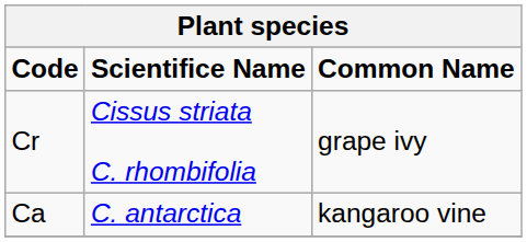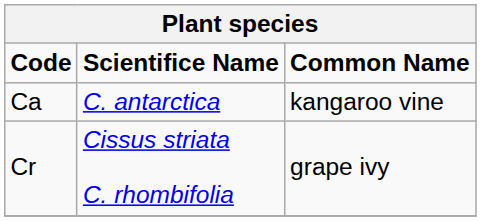 <table class="wikitable" style="clear">
 <tr>
 <th colspan=3><strong>Plant species</strong><br></th>
 </tr>
 <tr>
 <td><strong>Code</strong></td>
 <td><strong>Scientifice Name</strong></td>
 <td><strong>Common Name</strong></td>
 </tr>
 <tr>
+<td>Ca</td>
+<td><em><a href='#'>C. antarctica</a></em></td>
+<td>kangaroo vine</td>
+</tr>
+<tr>
 <td>Cr</td>
 <td><em><a href='#'>Cissus striata</a></em><br><br><em><a href='#'>C. rhombifolia</a></em></td>
 <td>grape ivy</td>
 </tr>
 <tr>
-<td>Ca</td>
-<td><em><a href='#'>C. antarctica</a></em></td>
-<td>kangaroo vine</td>
-</tr>
-<tr>
 </tr>
 </table>
